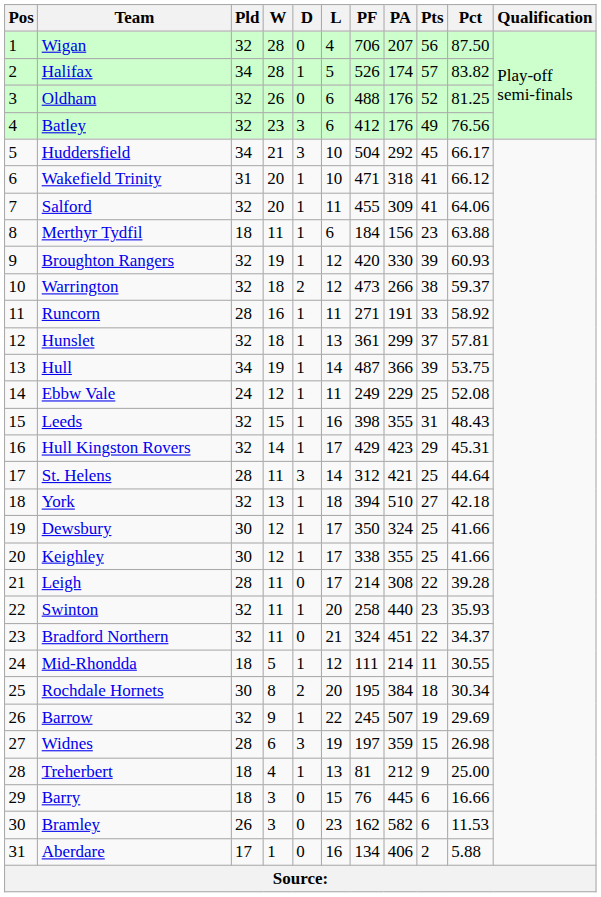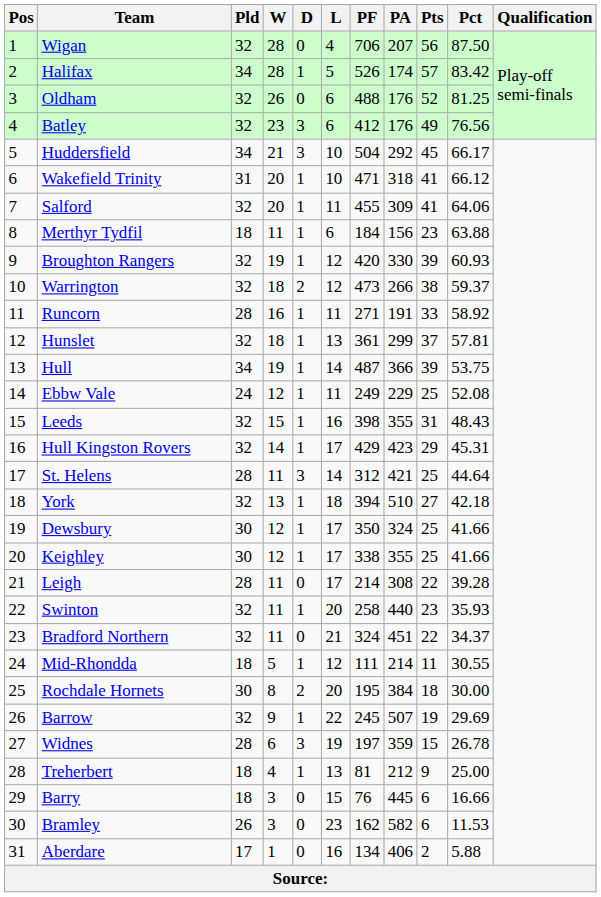 <table class="wikitable" style="text-align:left">
 <tr>
 <th width=20 abbr="Position">Pos</th>
 <th width=175>Team</th>
 <th width=20 abbr="Played">Pld</th>
 <th width=20 abbr="Won">W</th>
 <th width=20 abbr="Drawn">D</th>
 <th width=20 abbr="Lost">L</th>
 <th width=20 abbr="Points for">PF</th>
 <th width=20 abbr="Points against">PA</th>
 <th width=20 abbr="Points">Pts</th>
 <th width=20 abbr=”Win Percentage”>Pct</th>
 <th width=35>Qualification</th>
 </tr>
 <tr style="background:#ccffcc;color:">
 <td>1</td>
 <td><a href='#'>Wigan</a></td>
 <td>32</td>
 <td>28</td>
 <td>0</td>
 <td>4</td>
 <td>706</td>
 <td>207</td>
 <td>56</td>
 <td>87.50</td>
 <td rowspan=4>Play-off semi-finals</td>
 </tr>
 <tr style="background:#ccffcc;color:">
 <td>2</td>
 <td><a href='#'>Halifax</a></td>
 <td>34</td>
 <td>28</td>
 <td>1</td>
 <td>5</td>
 <td>526</td>
 <td>174</td>
 <td>57</td>
-<td>83.82</td>
+<td>83.42</td>
 </tr>
 <tr style="background:#ccffcc;color:">
 <td>3</td>
 <td><a href='#'>Oldham</a></td>
 <td>32</td>
 <td>26</td>
 <td>0</td>
 <td>6</td>
 <td>488</td>
 <td>176</td>
 <td>52</td>
 <td>81.25</td>
 </tr>
 <tr style="background:#ccffcc;color:">
 <td>4</td>
 <td><a href='#'>Batley</a></td>
 <td>32</td>
 <td>23</td>
 <td>3</td>
 <td>6</td>
 <td>412</td>
 <td>176</td>
 <td>49</td>
 <td>76.56</td>
 </tr>
 <tr>
 <td>5</td>
 <td><a href='#'>Huddersfield</a></td>
 <td>34</td>
 <td>21</td>
 <td>3</td>
 <td>10</td>
 <td>504</td>
 <td>292</td>
 <td>45</td>
 <td>66.17</td>
 <td rowspan=27></td>
 </tr>
 <tr>
 <td>6</td>
 <td><a href='#'>Wakefield Trinity</a></td>
 <td>31</td>
 <td>20</td>
 <td>1</td>
 <td>10</td>
 <td>471</td>
 <td>318</td>
 <td>41</td>
 <td>66.12</td>
 </tr>
 <tr>
 <td>7</td>
 <td><a href='#'>Salford</a></td>
 <td>32</td>
 <td>20</td>
 <td>1</td>
 <td>11</td>
 <td>455</td>
 <td>309</td>
 <td>41</td>
 <td>64.06</td>
 </tr>
 <tr>
 <td>8</td>
 <td><a href='#'>Merthyr Tydfil</a></td>
 <td>18</td>
 <td>11</td>
 <td>1</td>
 <td>6</td>
 <td>184</td>
 <td>156</td>
 <td>23</td>
 <td>63.88</td>
 </tr>
 <tr>
 <td>9</td>
 <td><a href='#'>Broughton Rangers</a></td>
 <td>32</td>
 <td>19</td>
 <td>1</td>
 <td>12</td>
 <td>420</td>
 <td>330</td>
 <td>39</td>
 <td>60.93</td>
 </tr>
 <tr>
 <td>10</td>
 <td><a href='#'>Warrington</a></td>
 <td>32</td>
 <td>18</td>
 <td>2</td>
 <td>12</td>
 <td>473</td>
 <td>266</td>
 <td>38</td>
 <td>59.37</td>
 </tr>
 <tr>
 <td>11</td>
 <td><a href='#'>Runcorn</a></td>
 <td>28</td>
 <td>16</td>
 <td>1</td>
 <td>11</td>
 <td>271</td>
 <td>191</td>
 <td>33</td>
 <td>58.92</td>
 </tr>
 <tr>
 <td>12</td>
 <td><a href='#'>Hunslet</a></td>
 <td>32</td>
 <td>18</td>
 <td>1</td>
 <td>13</td>
 <td>361</td>
 <td>299</td>
 <td>37</td>
 <td>57.81</td>
 </tr>
 <tr>
 <td>13</td>
 <td><a href='#'>Hull</a></td>
 <td>34</td>
 <td>19</td>
 <td>1</td>
 <td>14</td>
 <td>487</td>
 <td>366</td>
 <td>39</td>
 <td>53.75</td>
 </tr>
 <tr>
 <td>14</td>
 <td><a href='#'>Ebbw Vale</a></td>
 <td>24</td>
 <td>12</td>
 <td>1</td>
 <td>11</td>
 <td>249</td>
 <td>229</td>
 <td>25</td>
 <td>52.08</td>
 </tr>
 <tr>
 <td>15</td>
 <td><a href='#'>Leeds</a></td>
 <td>32</td>
 <td>15</td>
 <td>1</td>
 <td>16</td>
 <td>398</td>
 <td>355</td>
 <td>31</td>
 <td>48.43</td>
 </tr>
 <tr>
 <td>16</td>
 <td><a href='#'>Hull Kingston Rovers</a></td>
 <td>32</td>
 <td>14</td>
 <td>1</td>
 <td>17</td>
 <td>429</td>
 <td>423</td>
 <td>29</td>
 <td>45.31</td>
 </tr>
 <tr>
 <td>17</td>
 <td><a href='#'>St. Helens</a></td>
 <td>28</td>
 <td>11</td>
 <td>3</td>
 <td>14</td>
 <td>312</td>
 <td>421</td>
 <td>25</td>
 <td>44.64</td>
 </tr>
 <tr>
 <td>18</td>
 <td><a href='#'>York</a></td>
 <td>32</td>
 <td>13</td>
 <td>1</td>
 <td>18</td>
 <td>394</td>
 <td>510</td>
 <td>27</td>
 <td>42.18</td>
 </tr>
 <tr>
 <td>19</td>
 <td><a href='#'>Dewsbury</a></td>
 <td>30</td>
 <td>12</td>
 <td>1</td>
 <td>17</td>
 <td>350</td>
 <td>324</td>
 <td>25</td>
 <td>41.66</td>
 </tr>
 <tr>
 <td>20</td>
 <td><a href='#'>Keighley</a></td>
 <td>30</td>
 <td>12</td>
 <td>1</td>
 <td>17</td>
 <td>338</td>
 <td>355</td>
 <td>25</td>
 <td>41.66</td>
 </tr>
 <tr>
 <td>21</td>
 <td><a href='#'>Leigh</a></td>
 <td>28</td>
 <td>11</td>
 <td>0</td>
 <td>17</td>
 <td>214</td>
 <td>308</td>
 <td>22</td>
 <td>39.28</td>
 </tr>
 <tr>
 <td>22</td>
 <td><a href='#'>Swinton</a></td>
 <td>32</td>
 <td>11</td>
 <td>1</td>
 <td>20</td>
 <td>258</td>
 <td>440</td>
 <td>23</td>
 <td>35.93</td>
 </tr>
 <tr>
 <td>23</td>
 <td><a href='#'>Bradford Northern</a></td>
 <td>32</td>
 <td>11</td>
 <td>0</td>
 <td>21</td>
 <td>324</td>
 <td>451</td>
 <td>22</td>
 <td>34.37</td>
 </tr>
 <tr>
 <td>24</td>
 <td><a href='#'>Mid-Rhondda</a></td>
 <td>18</td>
 <td>5</td>
 <td>1</td>
 <td>12</td>
 <td>111</td>
 <td>214</td>
 <td>11</td>
 <td>30.55</td>
 </tr>
 <tr>
 <td>25</td>
 <td><a href='#'>Rochdale Hornets</a></td>
 <td>30</td>
 <td>8</td>
 <td>2</td>
 <td>20</td>
 <td>195</td>
 <td>384</td>
 <td>18</td>
-<td>30.34</td>
+<td>30.00</td>
 </tr>
 <tr>
 <td>26</td>
 <td><a href='#'>Barrow</a></td>
 <td>32</td>
 <td>9</td>
 <td>1</td>
 <td>22</td>
 <td>245</td>
 <td>507</td>
 <td>19</td>
 <td>29.69</td>
 </tr>
 <tr>
 <td>27</td>
 <td><a href='#'>Widnes</a></td>
 <td>28</td>
 <td>6</td>
 <td>3</td>
 <td>19</td>
 <td>197</td>
 <td>359</td>
 <td>15</td>
-<td>26.98</td>
+<td>26.78</td>
 </tr>
 <tr>
 <td>28</td>
 <td><a href='#'>Treherbert</a></td>
 <td>18</td>
 <td>4</td>
 <td>1</td>
 <td>13</td>
 <td>81</td>
 <td>212</td>
 <td>9</td>
 <td>25.00</td>
 </tr>
 <tr>
 <td>29</td>
 <td><a href='#'>Barry</a></td>
 <td>18</td>
 <td>3</td>
 <td>0</td>
 <td>15</td>
 <td>76</td>
 <td>445</td>
 <td>6</td>
 <td>16.66</td>
 </tr>
 <tr>
 <td>30</td>
 <td><a href='#'>Bramley</a></td>
 <td>26</td>
 <td>3</td>
 <td>0</td>
 <td>23</td>
 <td>162</td>
 <td>582</td>
 <td>6</td>
 <td>11.53</td>
 </tr>
 <tr>
 <td>31</td>
 <td><a href='#'>Aberdare</a></td>
 <td>17</td>
 <td>1</td>
 <td>0</td>
 <td>16</td>
 <td>134</td>
 <td>406</td>
 <td>2</td>
 <td>5.88</td>
 </tr>
 <tr>
 <th colspan=11>Source:</th>
 </tr>
 </table>
